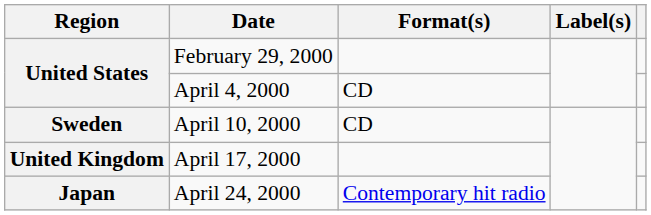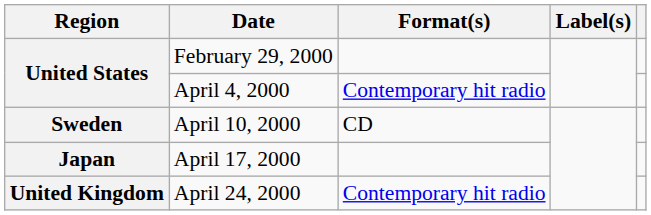 <table class="wikitable plainrowheaders">
 <tr>
 <th scope="col">Region</th>
 <th scope="col">Date</th>
 <th scope="col">Format(s)</th>
 <th scope="col">Label(s)</th>
 <th scope="col"></th>
 </tr>
 <tr>
 <th scope="row" rowspan="2">United States</th>
 <td>February 29, 2000</td>
 <td></td>
 <td rowspan="2"></td>
 <td align="center"></td>
 </tr>
 <tr>
 <td>April 4, 2000</td>
-<td>CD</td>
+<td><a href='#'>Contemporary hit radio</a></td>
 <td align="center"></td>
 </tr>
 <tr>
 <th scope="row">Sweden</th>
 <td>April 10, 2000</td>
 <td>CD</td>
 <td rowspan="3"></td>
 <td align="center"></td>
 </tr>
 <tr>
-<th scope="row">United Kingdom</th>
+<th scope="row">Japan</th>
 <td>April 17, 2000</td>
 <td></td>
 <td align="center"></td>
 </tr>
 <tr>
-<th scope="row">Japan</th>
+<th scope="row">United Kingdom</th>
 <td>April 24, 2000</td>
 <td><a href='#'>Contemporary hit radio</a></td>
 <td align="center"></td>
 </tr>
 </table>
